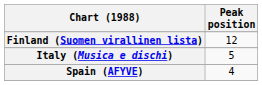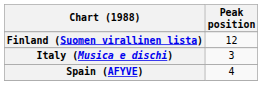 <table class="wikitable sortable plainrowheaders" style="text-align:center">
 <tr>
 <th>Chart (1988)</th>
 <th>Peak<br>position</th>
 </tr>
 <tr>
 </tr>
 <tr>
 <th scope="row">Finland (<a href='#'>Suomen virallinen lista</a>)</th>
 <td>12</td>
 </tr>
 <tr>
 </tr>
 <tr>
 <th scope="row">Italy (<em><a href='#'>Musica e dischi</a></em>)</th>
-<td>5</td>
+<td>3</td>
 </tr>
 <tr>
 </tr>
 <tr>
 </tr>
 <tr>
 </tr>
 <tr>
 <th scope="row">Spain (<a href='#'>AFYVE</a>)</th>
 <td>4</td>
 </tr>
 <tr>
 </tr>
 <tr>
 </tr>
 </table>
